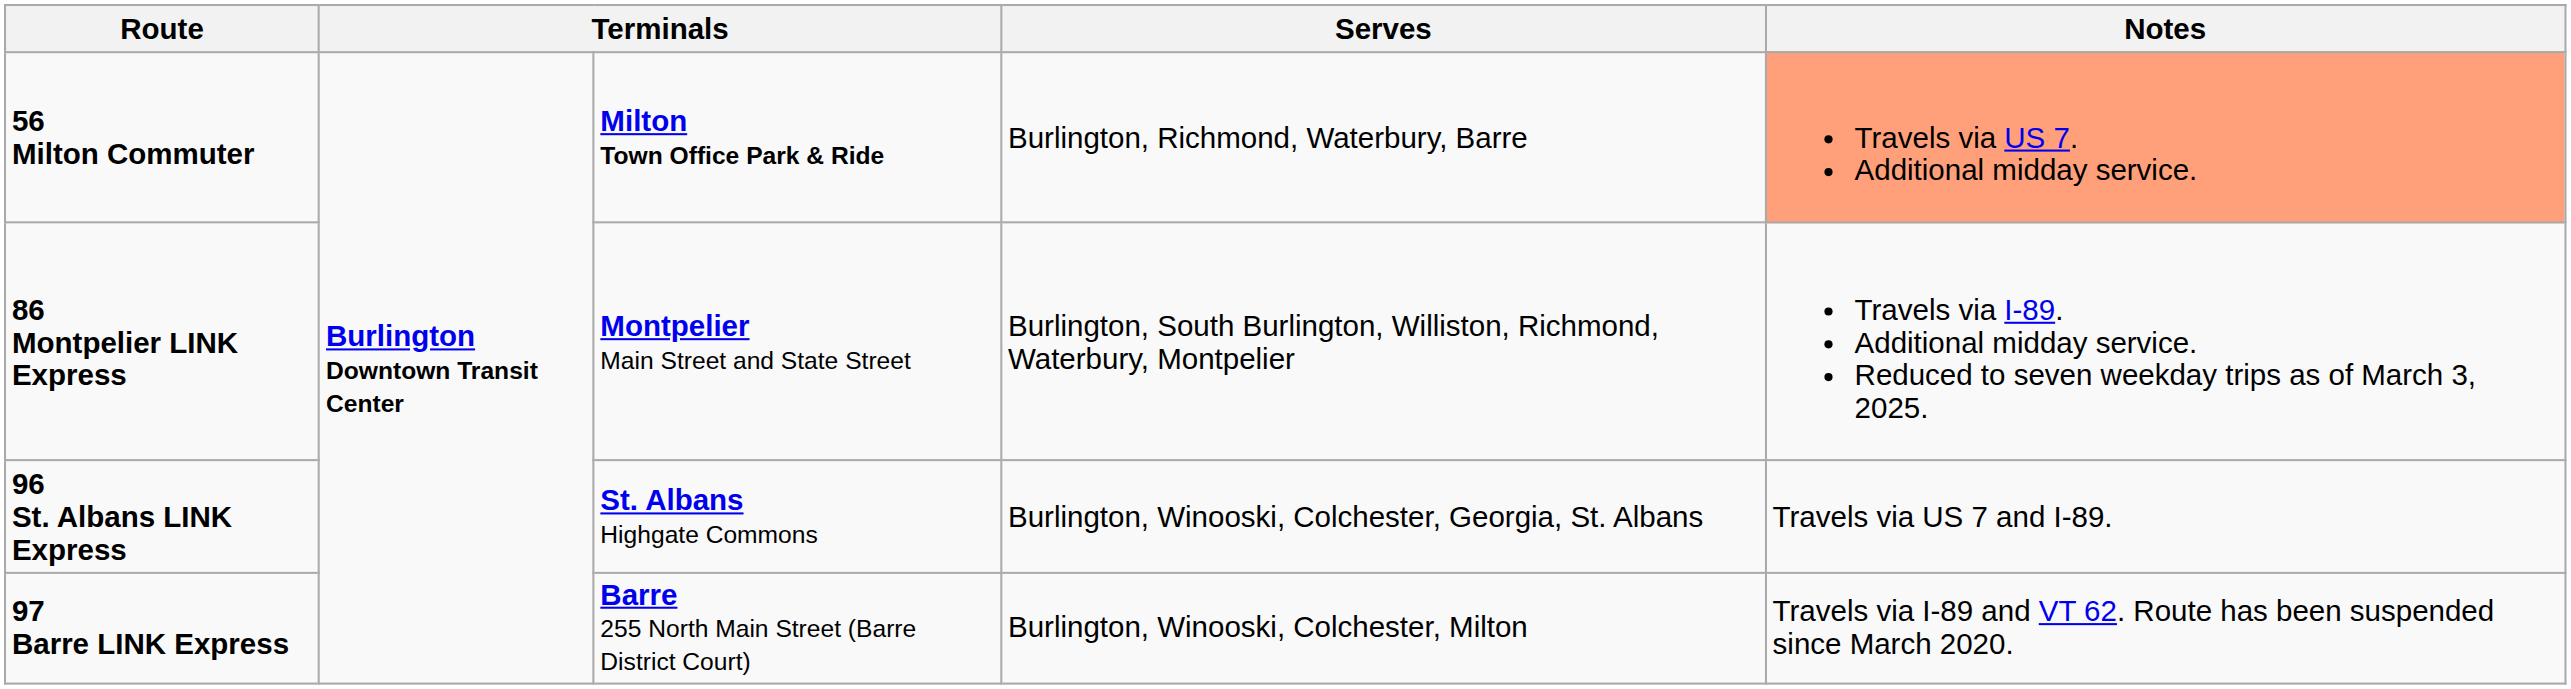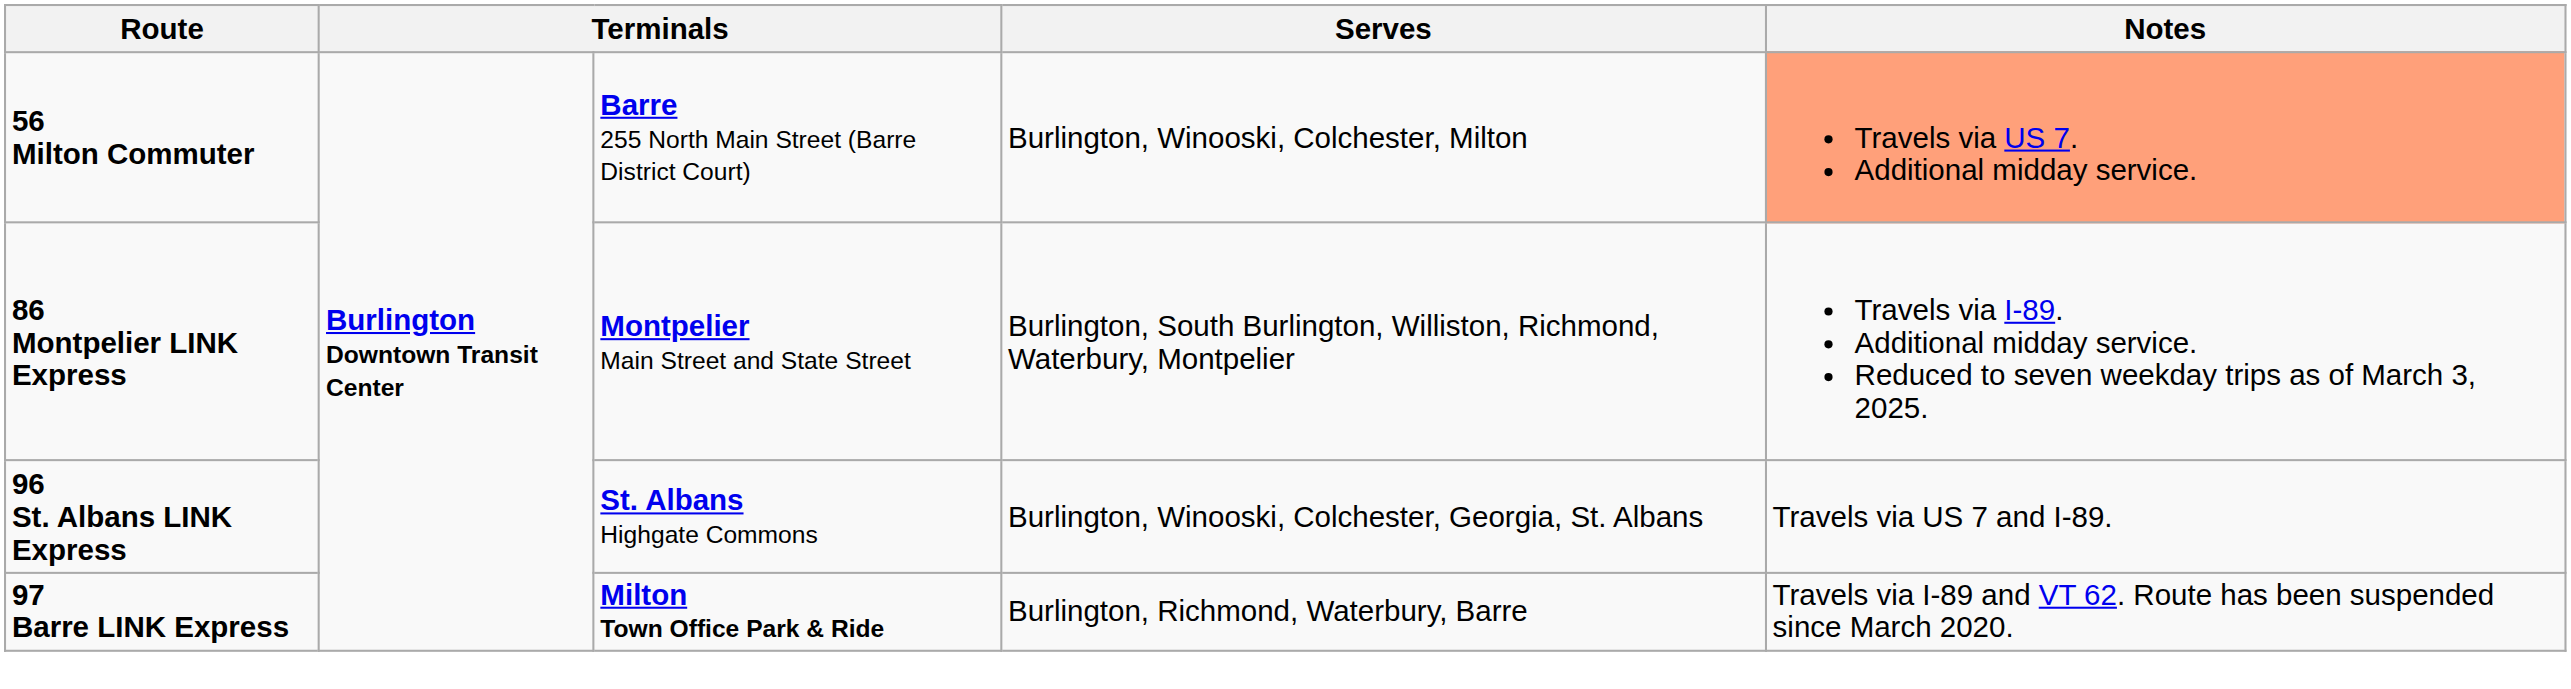 <table class="wikitable" style="font-size: 90%;" |>
 <tr>
 <th><strong>Route</strong></th>
 <th colspan="2"><strong>Terminals</strong></th>
 <th><strong>Serves</strong></th>
 <th><strong>Notes</strong></th>
 </tr>
 <tr>
 <td><strong>56</strong><br><strong>Milton Commuter</strong></td>
 <td rowspan=4><strong><a href='#'>Burlington</a><br><small>Downtown Transit Center</small></strong></td>
-<td><strong><a href='#'>Milton</a></strong><br><small><strong>Town Office Park & Ride</strong></small></td>
-<td>Burlington, Richmond, Waterbury, Barre</td>
+<td><strong><a href='#'>Barre</a></strong><br><small>255 North Main Street (Barre District Court)</small></td>
+<td>Burlington, Winooski, Colchester, Milton</td>
 <td style="background: lightsalmon;"><br><ul><li>Travels via <a href='#'>US 7</a>.</li><li>Additional midday service.</li></ul></td>
 </tr>
 <tr>
 <td><strong>86</strong><br><strong>Montpelier LINK Express</strong></td>
 <td><strong><a href='#'>Montpelier</a></strong><br><small>Main Street and State Street</small></td>
 <td>Burlington, South Burlington, Williston, Richmond, Waterbury, Montpelier</td>
 <td><br><ul><li>Travels via <a href='#'>I-89</a>.</li><li>Additional midday service.</li><li>Reduced to seven weekday trips as of March 3, 2025.</li></ul></td>
 </tr>
 <tr>
 <td><strong>96</strong><br><strong>St. Albans LINK Express</strong></td>
 <td><strong><a href='#'>St. Albans</a></strong><br><small>Highgate Commons</small></td>
 <td>Burlington, Winooski, Colchester, Georgia, St. Albans</td>
 <td>Travels via US 7 and I-89.</td>
 </tr>
 <tr>
 <td><strong>97</strong><br><strong>Barre LINK Express</strong></td>
-<td><strong><a href='#'>Barre</a></strong><br><small>255 North Main Street (Barre District Court)</small></td>
-<td>Burlington, Winooski, Colchester, Milton</td>
+<td><strong><a href='#'>Milton</a></strong><br><small><strong>Town Office Park & Ride</strong></small></td>
+<td>Burlington, Richmond, Waterbury, Barre</td>
 <td>Travels via I-89 and <a href='#'>VT 62</a>. Route has been suspended since March 2020.</td>
 </tr>
 </table>
